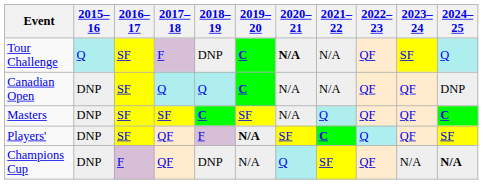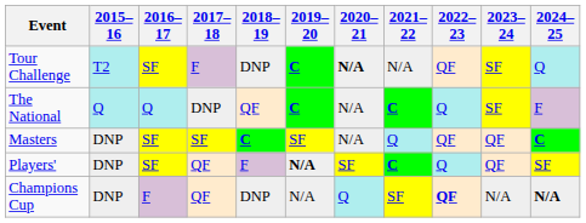 <table class="wikitable" border="1">
 <tr>
 <th>Event</th>
 <th><a href='#'>2015–16</a></th>
 <th><a href='#'>2016–17</a></th>
 <th><a href='#'>2017–18</a></th>
 <th><a href='#'>2018–19</a></th>
 <th><a href='#'>2019–20</a></th>
 <th><a href='#'>2020–21</a></th>
 <th><a href='#'>2021–22</a></th>
 <th><a href='#'>2022–23</a></th>
 <th><a href='#'>2023–24</a></th>
 <th><a href='#'>2024–25</a></th>
 </tr>
 <tr>
 <td><a href='#'>Tour Challenge</a></td>
-<td style="background:#afeeee;"><a href='#'>Q</a></td>
+<td style="background:#afeeee;"><a href='#'>T2</a></td>
 <td style="background:yellow;"><a href='#'>SF</a></td>
 <td style="background:thistle;"><a href='#'>F</a></td>
 <td style="background:#EFEFEF;">DNP</td>
 <td style="background:#0f0;"><strong><a href='#'>C</a></strong></td>
 <td style="background:#EFEFEF;"><strong>N/A</strong></td>
 <td style="background:#EFEFEF;">N/A</td>
 <td style="background:#ffebcd;"><a href='#'>QF</a></td>
 <td style="background:yellow;"><a href='#'>SF</a></td>
 <td style="background:#afeeee;"><a href='#'>Q</a></td>
 </tr>
 <tr>
-<td><a href='#'>Canadian Open</a></td>
-<td style="background:#EFEFEF;">DNP</td>
-<td style="background:yellow;"><a href='#'>SF</a></td>
+<td><a href='#'>The National</a></td>
 <td style="background:#afeeee;"><a href='#'>Q</a></td>
 <td style="background:#afeeee;"><a href='#'>Q</a></td>
+<td style="background:#EFEFEF;">DNP</td>
+<td style="background:#ffebcd;"><a href='#'>QF</a></td>
 <td style="background:#0f0;"><strong><a href='#'>C</a></strong></td>
 <td style="background:#EFEFEF;">N/A</td>
-<td style="background:#EFEFEF;">N/A</td>
-<td style="background:#ffebcd;"><a href='#'>QF</a></td>
-<td style="background:#ffebcd;"><a href='#'>QF</a></td>
-<td style="background:#EFEFEF;">DNP</td>
+<td style="background:#0f0;"><strong><a href='#'>C</a></strong></td>
+<td style="background:#afeeee;"><a href='#'>Q</a></td>
+<td style="background:yellow;"><a href='#'>SF</a></td>
+<td style="background:thistle;"><a href='#'>F</a></td>
 </tr>
 <tr>
 <td><a href='#'>Masters</a></td>
 <td style="background:#EFEFEF;">DNP</td>
 <td style="background:yellow;"><a href='#'>SF</a></td>
 <td style="background:yellow;"><a href='#'>SF</a></td>
 <td style="background:#0f0;"><strong><a href='#'>C</a></strong></td>
 <td style="background:yellow;"><a href='#'>SF</a></td>
 <td style="background:#EFEFEF;">N/A</td>
 <td style="background:#afeeee;"><a href='#'>Q</a></td>
 <td style="background:#ffebcd;"><a href='#'>QF</a></td>
 <td style="background:#ffebcd;"><a href='#'>QF</a></td>
 <td style="background:#0f0;"><strong><a href='#'>C</a></strong></td>
 </tr>
 <tr>
 <td><a href='#'>Players'</a></td>
 <td style="background:#EFEFEF;">DNP</td>
 <td style="background:yellow;"><a href='#'>SF</a></td>
 <td style="background:#ffebcd;"><a href='#'>QF</a></td>
 <td style="background:thistle;"><a href='#'>F</a></td>
 <td style="background:#EFEFEF;"><strong>N/A</strong></td>
 <td style="background:yellow;"><a href='#'>SF</a></td>
 <td style="background:#0f0;"><strong><a href='#'>C</a></strong></td>
 <td style="background:#afeeee;"><a href='#'>Q</a></td>
 <td style="background:#ffebcd;"><a href='#'>QF</a></td>
 <td style="background:yellow;"><a href='#'>SF</a></td>
 </tr>
 <tr>
 <td><a href='#'>Champions Cup</a></td>
 <td style="background:#EFEFEF;">DNP</td>
 <td style="background:thistle;"><a href='#'>F</a></td>
 <td style="background:#ffebcd;"><a href='#'>QF</a></td>
 <td style="background:#EFEFEF;">DNP</td>
 <td style="background:#EFEFEF;">N/A</td>
 <td style="background:#afeeee;"><a href='#'>Q</a></td>
 <td style="background:yellow;"><a href='#'>SF</a></td>
-<td style="background:#ffebcd;"><a href='#'>QF</a></td>
+<td style="background:#ffebcd;"><strong><a href='#'>QF</a></strong></td>
 <td style="background:#EFEFEF;">N/A</td>
 <td style="background:#EFEFEF;"><strong>N/A</strong></td>
 </tr>
 </table>
